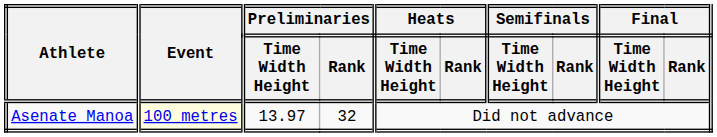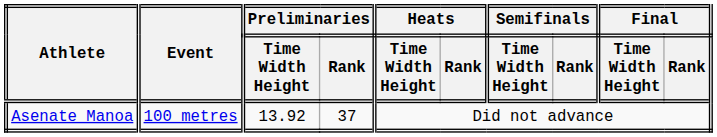 <table class=wikitable style="font-size:90%; border: double;">
 <tr>
 <th rowspan="2" style="border-right:double">Athlete</th>
 <th rowspan="2" style="border-right:double">Event</th>
 <th colspan="2" style="border-right:double; border-bottom:double;">Preliminaries</th>
 <th colspan="2" style="border-right:double; border-bottom:double;">Heats</th>
 <th colspan="2" style="border-right:double; border-bottom:double;">Semifinals</th>
 <th colspan="2" style="border-right:double; border-bottom:double;">Final</th>
 </tr>
 <tr>
 <th>Time<br>Width<br>Height</th>
 <th style="border-right:double">Rank</th>
 <th>Time<br>Width<br>Height</th>
 <th style="border-right:double">Rank</th>
 <th>Time<br>Width<br>Height</th>
 <th style="border-right:double">Rank</th>
 <th>Time<br>Width<br>Height</th>
 <th style="border-right:double">Rank</th>
 </tr>
 <tr style="border-top: double;">
 <td style="border-right:double"><a href='#'>Asenate Manoa</a></td>
-<td style="background: lightyellow; border-right:double"><a href='#'>100 metres</a></td>
-<td align=center>13.97</td>
-<td style="border-right:double" align=center>32</td>
+<td style="border-right:double"><a href='#'>100 metres</a></td>
+<td align=center>13.92</td>
+<td style="border-right:double" align=center>37</td>
 <td colspan="6" align=center>Did not advance</td>
 </tr>
 </table>
